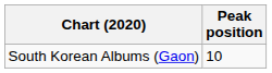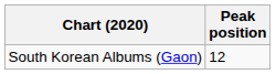 <table class="wikitable">
 <tr>
 <th>Chart (2020)</th>
 <th>Peak<br>position</th>
 </tr>
 <tr>
 <td>South Korean Albums (<a href='#'>Gaon</a>)</td>
-<td>10</td>
+<td>12</td>
 </tr>
 </table>
